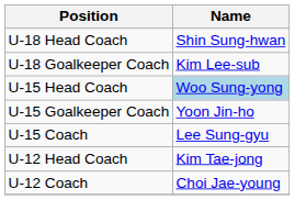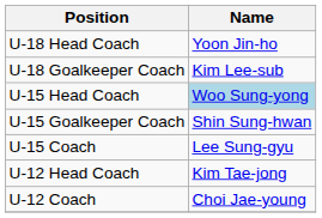 <table class="wikitable">
 <tr>
 <th>Position</th>
 <th>Name</th>
 </tr>
 <tr>
 <td>U-18 Head Coach</td>
-<td> <a href='#'>Shin Sung-hwan</a></td>
+<td> <a href='#'>Yoon Jin-ho</a></td>
 </tr>
 <tr>
 <td>U-18 Goalkeeper Coach</td>
 <td> <a href='#'>Kim Lee-sub</a></td>
 </tr>
 <tr>
 <td>U-15 Head Coach</td>
 <td style="background: lightblue;"> <a href='#'>Woo Sung-yong</a></td>
 </tr>
 <tr>
 <td>U-15 Goalkeeper Coach</td>
-<td> <a href='#'>Yoon Jin-ho</a></td>
+<td> <a href='#'>Shin Sung-hwan</a></td>
 </tr>
 <tr>
 <td>U-15 Coach</td>
 <td> <a href='#'>Lee Sung-gyu</a></td>
 </tr>
 <tr>
 <td>U-12 Head Coach</td>
 <td> <a href='#'>Kim Tae-jong</a></td>
 </tr>
 <tr>
 <td>U-12 Coach</td>
 <td> <a href='#'>Choi Jae-young</a></td>
 </tr>
 <tr>
 </tr>
 </table>
